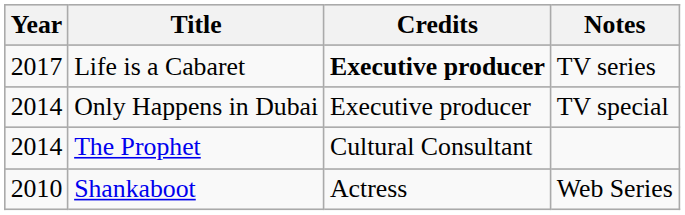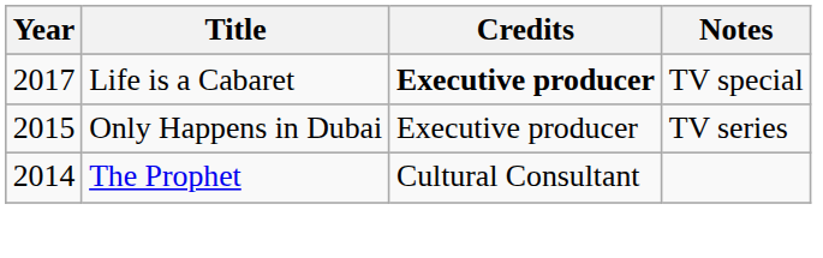 <table class="wikitable">
 <tr>
 <th>Year</th>
 <th>Title</th>
 <th>Credits</th>
 <th>Notes</th>
 </tr>
 <tr>
 <td>2017</td>
 <td>Life is a Cabaret</td>
 <td><strong>Executive producer</strong></td>
-<td>TV series</td>
+<td>TV special</td>
 </tr>
 <tr>
-<td>2014</td>
+<td>2015</td>
 <td>Only Happens in Dubai</td>
 <td>Executive producer</td>
-<td>TV special</td>
+<td>TV series</td>
 </tr>
 <tr>
 <td>2014</td>
 <td><a href='#'>The Prophet</a></td>
 <td>Cultural Consultant</td>
 <td></td>
 </tr>
-<tr>
-<td>2010</td>
-<td><a href='#'>Shankaboot</a></td>
-<td>Actress</td>
-<td>Web Series</td>
-</tr>
 </table>
